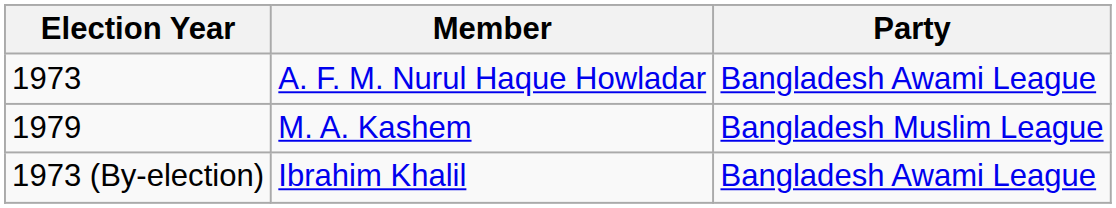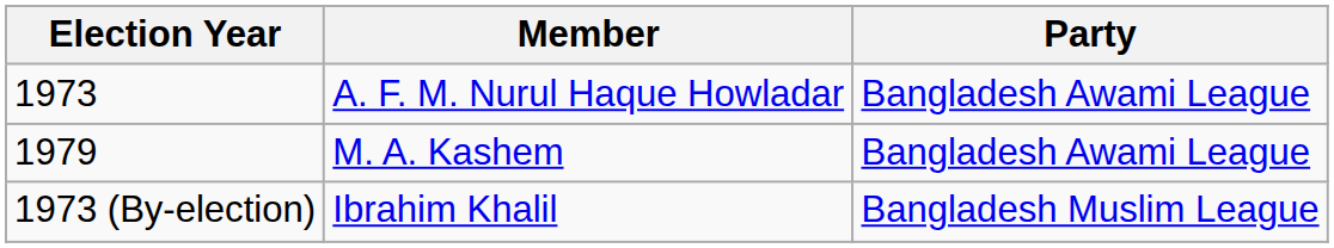 <table class="wikitable">
 <tr>
 <th>Election Year</th>
 <th>Member</th>
 <th>Party</th>
 </tr>
 <tr>
 <td>1973</td>
 <td><a href='#'>A. F. M. Nurul Haque Howladar</a></td>
 <td><a href='#'>Bangladesh Awami League</a></td>
 </tr>
 <tr>
 <td>1979</td>
 <td><a href='#'>M. A. Kashem</a></td>
-<td><a href='#'>Bangladesh Muslim League</a></td>
+<td><a href='#'>Bangladesh Awami League</a></td>
 </tr>
 <tr>
 <td>1973 (By-election)</td>
 <td><a href='#'>Ibrahim Khalil</a></td>
-<td><a href='#'>Bangladesh Awami League</a></td>
+<td><a href='#'>Bangladesh Muslim League</a></td>
 </tr>
 </table>
